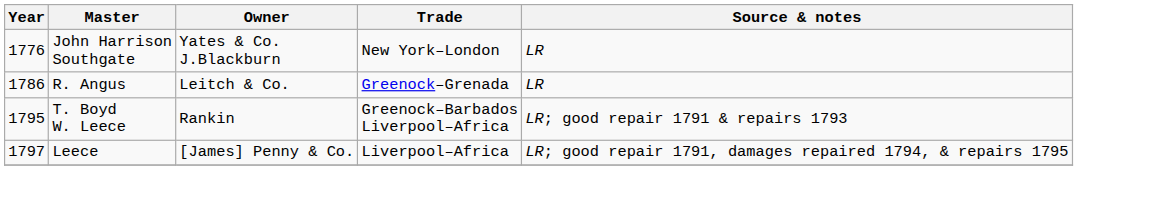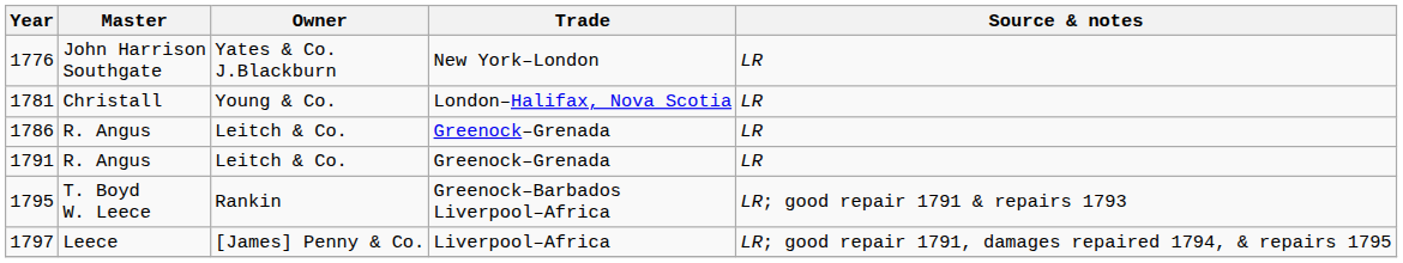 <table class=" wikitable">
 <tr>
 <th>Year</th>
 <th>Master</th>
 <th>Owner</th>
 <th>Trade</th>
 <th>Source & notes</th>
 </tr>
 <tr>
 <td>1776</td>
 <td>John Harrison<br>Southgate</td>
 <td>Yates & Co.<br>J.Blackburn</td>
 <td>New York–London</td>
 <td><em>LR</em></td>
 </tr>
 <tr>
+<td>1781</td>
+<td>Christall</td>
+<td>Young & Co.</td>
+<td>London–<a href='#'>Halifax, Nova Scotia</a></td>
+<td><em>LR</em></td>
+</tr>
+<tr>
 <td>1786</td>
 <td>R. Angus</td>
 <td>Leitch & Co.</td>
 <td><a href='#'>Greenock</a>–Grenada</td>
+<td><em>LR</em></td>
+</tr>
+<tr>
+<td>1791</td>
+<td>R. Angus</td>
+<td>Leitch & Co.</td>
+<td>Greenock–Grenada</td>
 <td><em>LR</em></td>
 </tr>
 <tr>
 <td>1795</td>
 <td>T. Boyd<br>W. Leece</td>
 <td>Rankin</td>
 <td>Greenock–Barbados<br>Liverpool–Africa</td>
 <td><em>LR</em>; good repair 1791 & repairs 1793</td>
 </tr>
 <tr>
 <td>1797</td>
 <td>Leece</td>
 <td>[James] Penny & Co.</td>
 <td>Liverpool–Africa</td>
 <td><em>LR</em>; good repair 1791, damages repaired 1794, & repairs 1795</td>
 </tr>
 <tr>
 </tr>
 </table>
